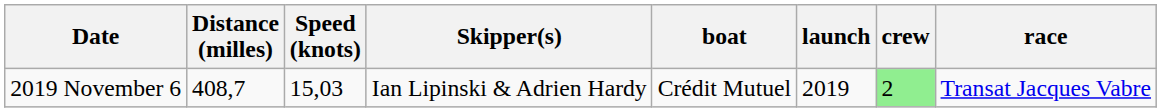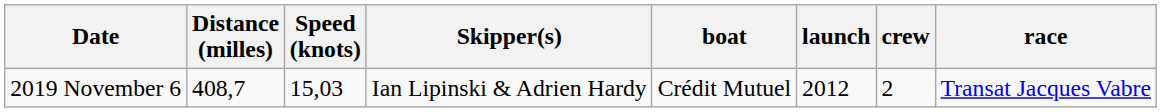 <table class="wikitable alternance">
 <tr>
 <th>Date</th>
 <th>Distance<br>(milles)</th>
 <th>Speed<br>(knots)</th>
 <th>Skipper(s)</th>
 <th>boat</th>
 <th>launch</th>
 <th>crew</th>
 <th>race</th>
 </tr>
 <tr>
 <td>2019 November 6</td>
 <td>408,7</td>
 <td>15,03</td>
 <td>Ian Lipinski & Adrien Hardy</td>
 <td>Crédit Mutuel</td>
-<td>2019</td>
-<td style="background: lightgreen;">2</td>
+<td>2012</td>
+<td>2</td>
 <td><a href='#'>Transat Jacques Vabre</a></td>
 </tr>
 </table>
